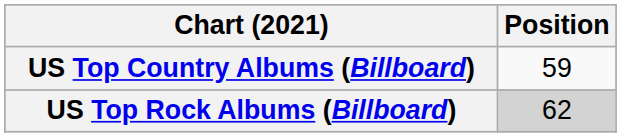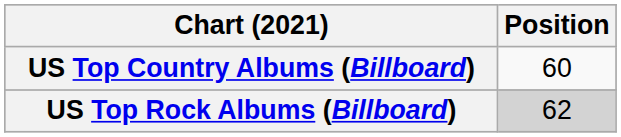 <table class="wikitable sortable plainrowheaders" style="text-align:center;">
 <tr>
 <th scope="col" style="width:18em;">Chart (2021)</th>
 <th scope="col">Position</th>
 </tr>
 <tr>
 <th scope="row">US <a href='#'>Top Country Albums</a> (<em><a href='#'>Billboard</a></em>)</th>
-<td>59</td>
+<td>60</td>
 </tr>
 <tr>
 <th scope="row">US <a href='#'>Top Rock Albums</a> (<em><a href='#'>Billboard</a></em>)</th>
 <td style="background: lightgrey;">62</td>
 </tr>
 </table>
